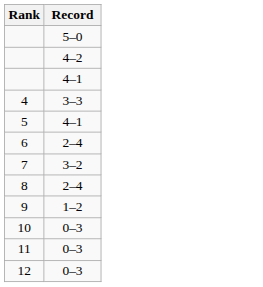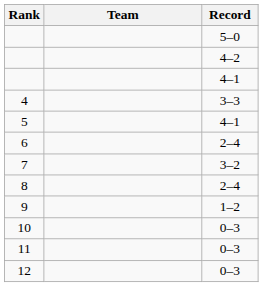 <table class="wikitable" style="text-align: center;">
 <tr>
 <th width=40>Rank</th>
+<th width=180>Team</th>
 <th width=60>Record</th>
 </tr>
 <tr>
 <td></td>
+<td align=left></td>
 <td>5–0</td>
 </tr>
 <tr>
 <td></td>
+<td align=left></td>
 <td>4–2</td>
 </tr>
 <tr>
 <td></td>
+<td align=left></td>
 <td>4–1</td>
 </tr>
 <tr>
 <td>4</td>
+<td align=left></td>
 <td>3–3</td>
 </tr>
 <tr>
 <td>5</td>
+<td align=left></td>
 <td>4–1</td>
 </tr>
 <tr>
 <td>6</td>
+<td align=left></td>
 <td>2–4</td>
 </tr>
 <tr>
 <td>7</td>
+<td align=left></td>
 <td>3–2</td>
 </tr>
 <tr>
 <td>8</td>
+<td align=left></td>
 <td>2–4</td>
 </tr>
 <tr>
 <td>9</td>
+<td align=left></td>
 <td>1–2</td>
 </tr>
 <tr>
 <td>10</td>
+<td align=left></td>
 <td>0–3</td>
 </tr>
 <tr>
 <td>11</td>
+<td align=left></td>
 <td>0–3</td>
 </tr>
 <tr>
 <td>12</td>
+<td align=left></td>
 <td>0–3</td>
 </tr>
 </table>
